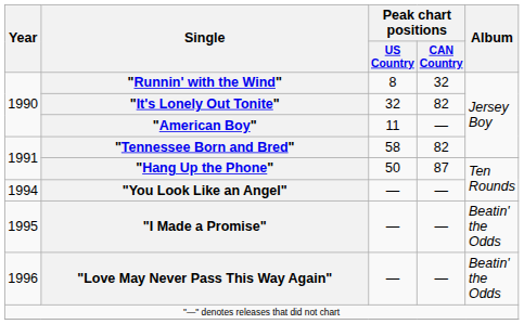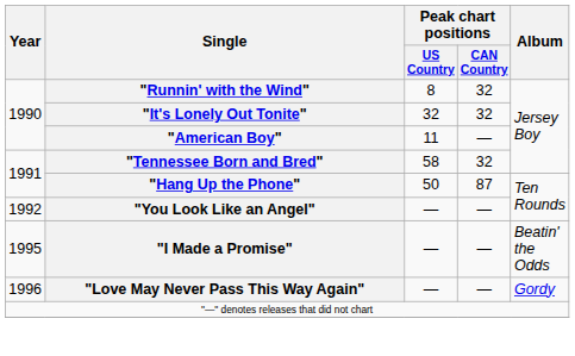 <table class="wikitable plainrowheaders" style="text-align:center;">
 <tr>
 <th rowspan="2">Year</th>
 <th rowspan="2" style="width:24em;">Single</th>
 <th colspan="2">Peak chart<br>positions</th>
 <th rowspan="2">Album</th>
 </tr>
 <tr style="font-size:smaller;">
 <th width="45"><a href='#'>US Country</a><br></th>
 <th width="45"><a href='#'>CAN Country</a><br></th>
 </tr>
 <tr>
 <td rowspan="3">1990</td>
 <th scope="row">"<a href='#'>Runnin' with the Wind</a>"</th>
 <td>8</td>
 <td>32</td>
 <td align="left" rowspan="4"><em>Jersey Boy</em></td>
 </tr>
 <tr>
 <th scope="row">"<a href='#'>It's Lonely Out Tonite</a>"</th>
 <td>32</td>
-<td>82</td>
+<td>32</td>
 </tr>
 <tr>
 <th scope="row">"<a href='#'>American Boy</a>"</th>
 <td>11</td>
 <td>—</td>
 </tr>
 <tr>
 <td rowspan="2">1991</td>
 <th scope="row">"<a href='#'>Tennessee Born and Bred</a>"</th>
 <td>58</td>
-<td>82</td>
+<td>32</td>
 </tr>
 <tr>
 <th scope="row">"<a href='#'>Hang Up the Phone</a>"</th>
 <td>50</td>
 <td>87</td>
 <td rowspan="2" align="left"><em>Ten Rounds</em></td>
 </tr>
 <tr>
-<td>1994</td>
+<td>1992</td>
 <th scope="row">"You Look Like an Angel"</th>
 <td>—</td>
 <td>—</td>
 </tr>
 <tr>
 <td>1995</td>
 <th scope="row">"I Made a Promise" </th>
 <td>—</td>
 <td>—</td>
 <td align="left"><em>Beatin' the Odds</em></td>
 </tr>
 <tr>
 <td>1996</td>
 <th scope="row">"Love May Never Pass This Way Again"</th>
 <td>—</td>
 <td>—</td>
-<td align="left"><em>Beatin' the Odds</em></td>
+<td align="left"><em><a href='#'>Gordy</a></em> </td>
 </tr>
 <tr>
 <td colspan="10" style="font-size:8pt">"—" denotes releases that did not chart</td>
 </tr>
 <tr>
 </tr>
 </table>
